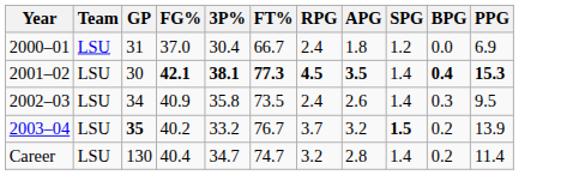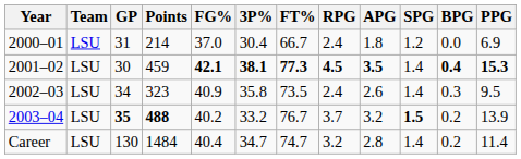 <table class="wikitable">
 <tr>
 <th>Year</th>
 <th>Team</th>
 <th>GP</th>
+<th>Points</th>
 <th>FG%</th>
 <th>3P%</th>
 <th>FT%</th>
 <th>RPG</th>
 <th>APG</th>
 <th>SPG</th>
 <th>BPG</th>
 <th>PPG</th>
 </tr>
 <tr>
 <td>2000–01</td>
 <td><a href='#'>LSU</a></td>
 <td>31</td>
+<td>214</td>
 <td>37.0</td>
 <td>30.4</td>
 <td>66.7</td>
 <td>2.4</td>
 <td>1.8</td>
 <td>1.2</td>
 <td>0.0</td>
 <td>6.9</td>
 </tr>
 <tr>
 <td>2001–02</td>
 <td>LSU</td>
 <td>30</td>
+<td>459</td>
 <td><strong>42.1</strong></td>
 <td><strong>38.1</strong></td>
 <td><strong>77.3</strong></td>
 <td><strong>4.5</strong></td>
 <td><strong>3.5</strong></td>
 <td>1.4</td>
 <td><strong>0.4</strong></td>
 <td><strong>15.3</strong></td>
 </tr>
 <tr>
 <td>2002–03</td>
 <td>LSU</td>
 <td>34</td>
+<td>323</td>
 <td>40.9</td>
 <td>35.8</td>
 <td>73.5</td>
 <td>2.4</td>
 <td>2.6</td>
 <td>1.4</td>
 <td>0.3</td>
 <td>9.5</td>
 </tr>
 <tr>
 <td><a href='#'>2003–04</a></td>
 <td>LSU</td>
 <td><strong>35</strong></td>
+<td><strong>488</strong></td>
 <td>40.2</td>
 <td>33.2</td>
 <td>76.7</td>
 <td>3.7</td>
 <td>3.2</td>
 <td><strong>1.5</strong></td>
 <td>0.2</td>
 <td>13.9</td>
 </tr>
 <tr>
 <td>Career</td>
 <td>LSU</td>
 <td>130</td>
+<td>1484</td>
 <td>40.4</td>
 <td>34.7</td>
 <td>74.7</td>
 <td>3.2</td>
 <td>2.8</td>
 <td>1.4</td>
 <td>0.2</td>
 <td>11.4</td>
 </tr>
 </table>
